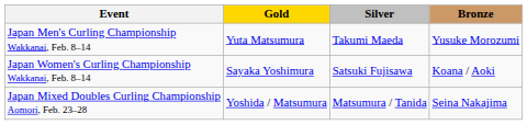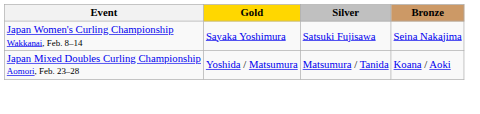 <table class="wikitable">
 <tr>
 <th>Event</th>
 <th style="background:gold">Gold</th>
 <th style="background:silver">Silver</th>
 <th style="background:#cc9966">Bronze</th>
 </tr>
 <tr>
-<td><a href='#'>Japan Men's Curling Championship</a> <br> <small><a href='#'>Wakkanai</a>, Feb. 8–14</small></td>
-<td> <a href='#'>Yuta Matsumura</a></td>
-<td> <a href='#'>Takumi Maeda</a></td>
-<td> <a href='#'>Yusuke Morozumi</a></td>
-</tr>
-<tr>
 <td><a href='#'>Japan Women's Curling Championship</a> <br> <small><a href='#'>Wakkanai</a>, Feb. 8–14</small></td>
 <td> <a href='#'>Sayaka Yoshimura</a></td>
 <td> <a href='#'>Satsuki Fujisawa</a></td>
-<td> <a href='#'>Koana</a> /  <a href='#'>Aoki</a></td>
+<td> <a href='#'>Seina Nakajima</a></td>
 </tr>
 <tr>
 <td><a href='#'>Japan Mixed Doubles Curling Championship</a> <br> <small><a href='#'>Aomori</a>, Feb. 23–28</small></td>
 <td> <a href='#'>Yoshida</a> /  <a href='#'>Matsumura</a></td>
 <td> <a href='#'>Matsumura</a> /  <a href='#'>Tanida</a></td>
-<td> <a href='#'>Seina Nakajima</a></td>
+<td> <a href='#'>Koana</a> /  <a href='#'>Aoki</a></td>
 </tr>
 </table>
